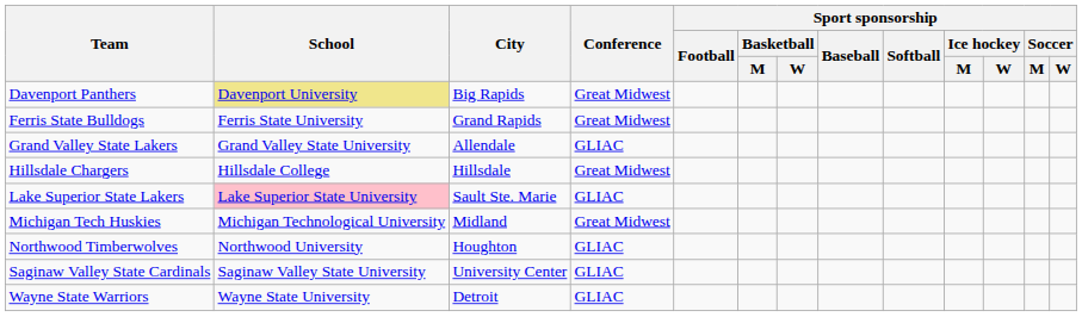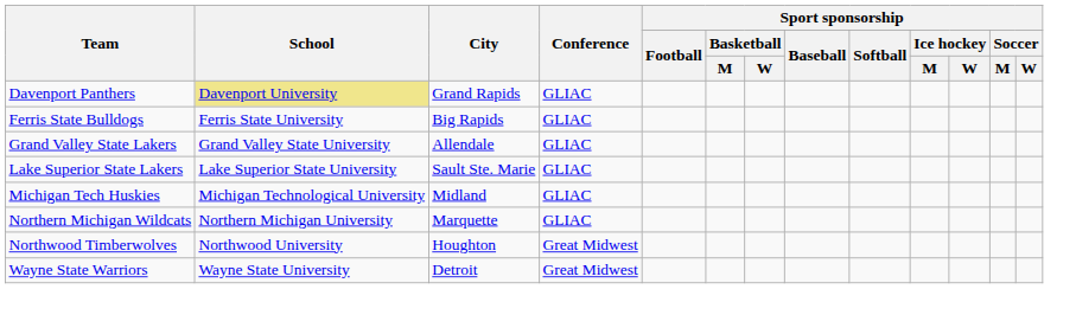 <table class="sortable wikitable">
 <tr>
 <th rowspan=3>Team</th>
 <th rowspan=3>School</th>
 <th rowspan=3>City</th>
 <th rowspan=3>Conference</th>
 <th colspan=9>Sport sponsorship</th>
 </tr>
 <tr>
 <th rowspan=2>Football</th>
 <th colspan=2>Basketball</th>
 <th rowspan=2>Baseball</th>
 <th rowspan=2>Softball</th>
 <th colspan=2>Ice hockey</th>
 <th colspan=2>Soccer</th>
 </tr>
 <tr>
 <th>M</th>
 <th>W</th>
 <th>M</th>
 <th>W</th>
 <th>M</th>
 <th>W</th>
 </tr>
 <tr>
 <td><a href='#'>Davenport Panthers</a></td>
 <td style="background: khaki;"><a href='#'>Davenport University</a></td>
-<td><a href='#'>Big Rapids</a></td>
-<td><a href='#'>Great Midwest</a></td>
+<td><a href='#'>Grand Rapids</a></td>
+<td><a href='#'>GLIAC</a></td>
 <td></td>
 <td></td>
 <td></td>
 <td></td>
 <td></td>
 <td></td>
 <td></td>
 <td></td>
 <td></td>
 </tr>
 <tr>
 <td><a href='#'>Ferris State Bulldogs</a></td>
 <td><a href='#'>Ferris State University</a></td>
-<td><a href='#'>Grand Rapids</a></td>
-<td><a href='#'>Great Midwest</a></td>
+<td><a href='#'>Big Rapids</a></td>
+<td><a href='#'>GLIAC</a></td>
 <td></td>
 <td></td>
 <td></td>
 <td></td>
 <td></td>
 <td> </td>
 <td></td>
 <td></td>
 <td></td>
 </tr>
 <tr>
 <td><a href='#'>Grand Valley State Lakers</a></td>
 <td><a href='#'>Grand Valley State University</a></td>
 <td><a href='#'>Allendale</a></td>
 <td><a href='#'>GLIAC</a></td>
 <td></td>
 <td></td>
 <td></td>
 <td></td>
 <td></td>
 <td></td>
 <td></td>
 <td></td>
 <td></td>
 </tr>
 <tr>
-<td><a href='#'>Hillsdale Chargers</a></td>
-<td><a href='#'>Hillsdale College</a></td>
-<td><a href='#'>Hillsdale</a></td>
-<td><a href='#'>Great Midwest</a></td>
-<td></td>
-<td></td>
-<td></td>
-<td></td>
-<td></td>
-<td></td>
-<td></td>
-<td></td>
-<td></td>
-</tr>
-<tr>
 <td><a href='#'>Lake Superior State Lakers</a></td>
-<td style="background: pink;"><a href='#'>Lake Superior State University</a></td>
+<td><a href='#'>Lake Superior State University</a></td>
 <td><a href='#'>Sault Ste. Marie</a></td>
 <td><a href='#'>GLIAC</a></td>
 <td></td>
 <td></td>
 <td></td>
 <td></td>
 <td></td>
 <td> </td>
 <td></td>
 <td></td>
 <td></td>
 </tr>
 <tr>
 <td><a href='#'>Michigan Tech Huskies</a></td>
 <td><a href='#'>Michigan Technological University</a></td>
 <td><a href='#'>Midland</a></td>
-<td><a href='#'>Great Midwest</a></td>
+<td><a href='#'>GLIAC</a></td>
+<td></td>
+<td></td>
+<td></td>
+<td></td>
+<td></td>
+<td> </td>
+<td></td>
+<td></td>
+<td></td>
+</tr>
+<tr>
+<td><a href='#'>Northern Michigan Wildcats</a></td>
+<td><a href='#'>Northern Michigan University</a></td>
+<td><a href='#'>Marquette</a></td>
+<td><a href='#'>GLIAC</a></td>
 <td></td>
 <td></td>
 <td></td>
 <td></td>
 <td></td>
 <td> </td>
 <td></td>
 <td></td>
 <td></td>
 </tr>
 <tr>
 <td><a href='#'>Northwood Timberwolves</a></td>
 <td><a href='#'>Northwood University</a></td>
 <td><a href='#'>Houghton</a></td>
-<td><a href='#'>GLIAC</a></td>
-<td></td>
-<td></td>
-<td></td>
-<td></td>
-<td></td>
-<td></td>
-<td></td>
-<td></td>
-<td></td>
-</tr>
-<tr>
-<td><a href='#'>Saginaw Valley State Cardinals</a></td>
-<td><a href='#'>Saginaw Valley State University</a></td>
-<td><a href='#'>University Center</a></td>
-<td><a href='#'>GLIAC</a></td>
+<td><a href='#'>Great Midwest</a></td>
 <td></td>
 <td></td>
 <td></td>
 <td></td>
 <td></td>
 <td></td>
 <td></td>
 <td></td>
 <td></td>
 </tr>
 <tr>
 <td><a href='#'>Wayne State Warriors</a></td>
 <td><a href='#'>Wayne State University</a></td>
 <td><a href='#'>Detroit</a></td>
-<td><a href='#'>GLIAC</a></td>
+<td><a href='#'>Great Midwest</a></td>
 <td></td>
 <td></td>
 <td></td>
 <td></td>
 <td></td>
 <td></td>
 <td></td>
 <td></td>
 <td></td>
 </tr>
 </table>
